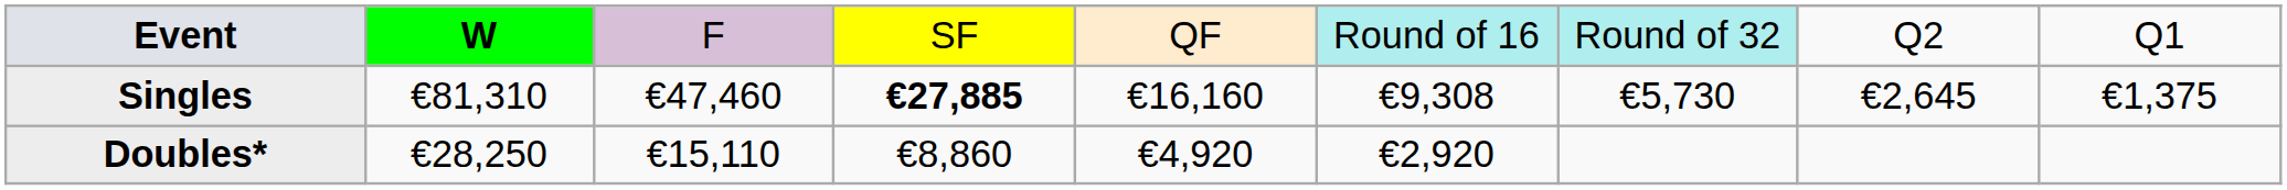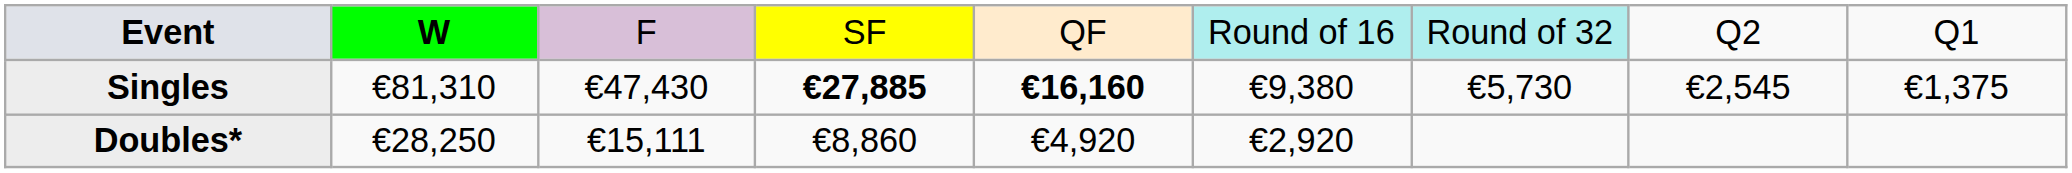 <table class=wikitable style=font-size:90%;text-align:center>
 <tr>
 <td style="width:130px; background:#dfe2e9;"><strong>Event</strong></td>
 <td style="width:80px; background:lime;"><strong>W</strong></td>
 <td style="width:85px; background:thistle;">F</td>
 <td style="width:85px; background:#ff0;">SF</td>
 <td style="width:85px; background:#ffebcd;">QF</td>
 <td style="width:85px; background:#afeeee;">Round of 16</td>
 <td style="width:85px; background:#afeeee;">Round of 32</td>
 <td width=85>Q2</td>
 <td width=85>Q1</td>
 </tr>
 <tr>
 <td style="background:#ededed;"><strong>Singles</strong></td>
 <td>€81,310</td>
-<td>€47,460</td>
+<td>€47,430</td>
 <td><strong>€27,885</strong></td>
-<td>€16,160</td>
-<td>€9,308</td>
+<td><strong>€16,160</strong></td>
+<td>€9,380</td>
 <td>€5,730</td>
-<td>€2,645</td>
+<td>€2,545</td>
 <td>€1,375</td>
 </tr>
 <tr>
 <td style="background:#ededed;"><strong>Doubles*</strong></td>
 <td>€28,250</td>
-<td>€15,110</td>
+<td>€15,111</td>
 <td>€8,860</td>
 <td>€4,920</td>
 <td>€2,920</td>
 <td></td>
 <td></td>
 <td></td>
 </tr>
 </table>
